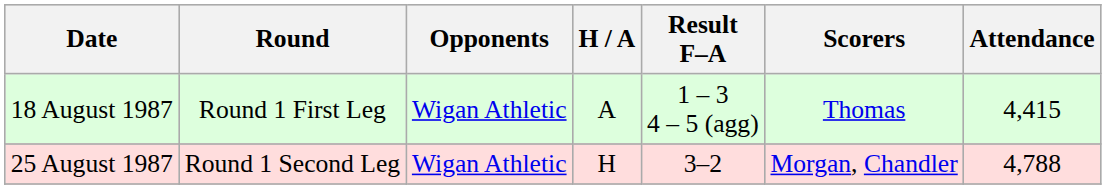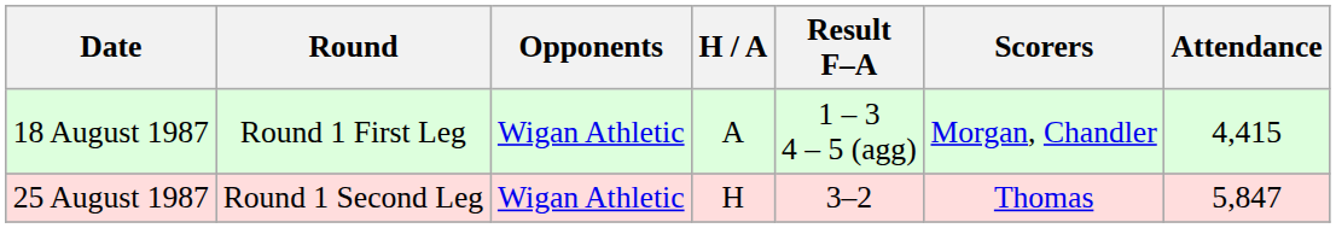 <table class="wikitable" style="text-align:center">
 <tr>
 <th>Date</th>
 <th>Round</th>
 <th>Opponents</th>
 <th>H / A</th>
 <th>Result<br>F–A</th>
 <th>Scorers</th>
 <th>Attendance</th>
 </tr>
 <tr bgcolor="#ddffdd">
 <td>18 August 1987</td>
 <td>Round 1 First Leg</td>
 <td><a href='#'>Wigan Athletic</a></td>
 <td>A</td>
 <td>1 – 3<br>4 – 5 (agg)</td>
-<td><a href='#'>Thomas</a></td>
+<td><a href='#'>Morgan</a>, <a href='#'>Chandler</a></td>
 <td>4,415</td>
 </tr>
 <tr bgcolor="#ffdddd">
 <td>25 August 1987</td>
 <td>Round 1 Second Leg</td>
 <td><a href='#'>Wigan Athletic</a></td>
 <td>H</td>
 <td>3–2</td>
-<td><a href='#'>Morgan</a>, <a href='#'>Chandler</a></td>
-<td>4,788</td>
+<td><a href='#'>Thomas</a></td>
+<td>5,847</td>
 </tr>
 </table>
